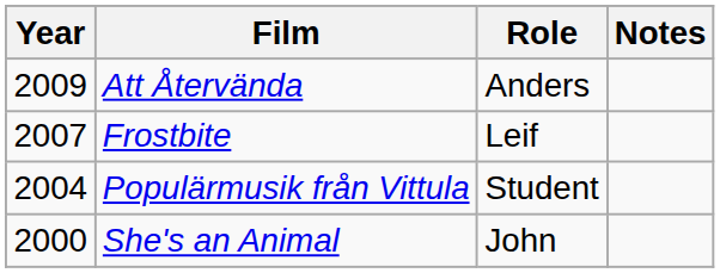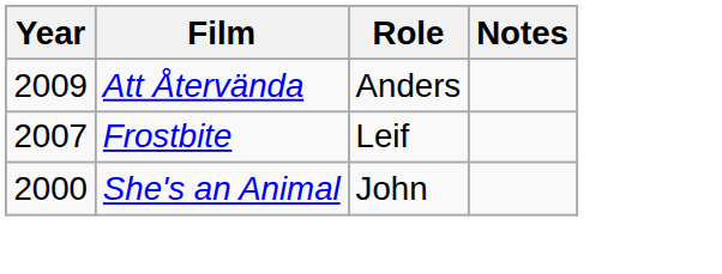 <table class="wikitable" style="font-size: 90%;">
 <tr>
 <th>Year</th>
 <th>Film</th>
 <th>Role</th>
 <th>Notes</th>
 </tr>
 <tr>
 <td>2009</td>
 <td><em><a href='#'>Att Återvända</a></em></td>
 <td>Anders</td>
 <td></td>
 </tr>
 <tr>
 <td>2007</td>
 <td><em><a href='#'>Frostbite</a></em></td>
 <td>Leif</td>
 <td></td>
 </tr>
 <tr>
-<td>2004</td>
-<td><em><a href='#'>Populärmusik från Vittula</a></em></td>
-<td>Student</td>
-<td></td>
-</tr>
-<tr>
 <td>2000</td>
 <td><em><a href='#'>She's an Animal</a></em></td>
 <td>John</td>
 <td></td>
 </tr>
 </table>
